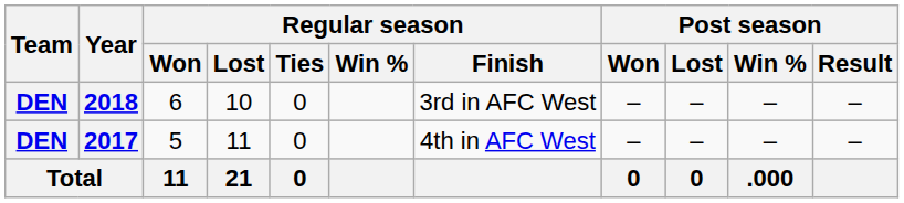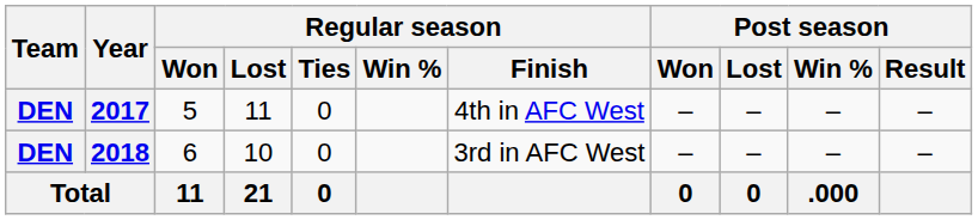 <table class="wikitable" style="font-size: 95%; text-align:center;">
 <tr>
 <th rowspan="2">Team</th>
 <th rowspan="2">Year</th>
 <th colspan="5">Regular season</th>
 <th colspan="4">Post season</th>
 </tr>
 <tr>
 <th>Won</th>
 <th>Lost</th>
 <th>Ties</th>
 <th>Win %</th>
 <th>Finish</th>
 <th>Won</th>
 <th>Lost</th>
 <th>Win %</th>
 <th>Result</th>
 </tr>
 <tr>
 <th><a href='#'>DEN</a></th>
-<th><a href='#'>2018</a></th>
-<td>6</td>
-<td>10</td>
+<th><a href='#'>2017</a></th>
+<td>5</td>
+<td>11</td>
 <td>0</td>
 <td></td>
-<td>3rd in AFC West</td>
+<td>4th in <a href='#'>AFC West</a></td>
 <td>–</td>
 <td>–</td>
 <td>–</td>
 <td>–</td>
 </tr>
 <tr>
 <th><a href='#'>DEN</a></th>
-<th><a href='#'>2017</a></th>
-<td>5</td>
-<td>11</td>
+<th><a href='#'>2018</a></th>
+<td>6</td>
+<td>10</td>
 <td>0</td>
 <td></td>
-<td>4th in <a href='#'>AFC West</a></td>
+<td>3rd in AFC West</td>
 <td>–</td>
 <td>–</td>
 <td>–</td>
 <td>–</td>
 </tr>
 <tr>
 <th colspan="2">Total</th>
 <th>11</th>
 <th>21</th>
 <th>0</th>
 <th></th>
 <th></th>
 <th>0</th>
 <th>0</th>
 <th>.000</th>
 <th></th>
 </tr>
 </table>
